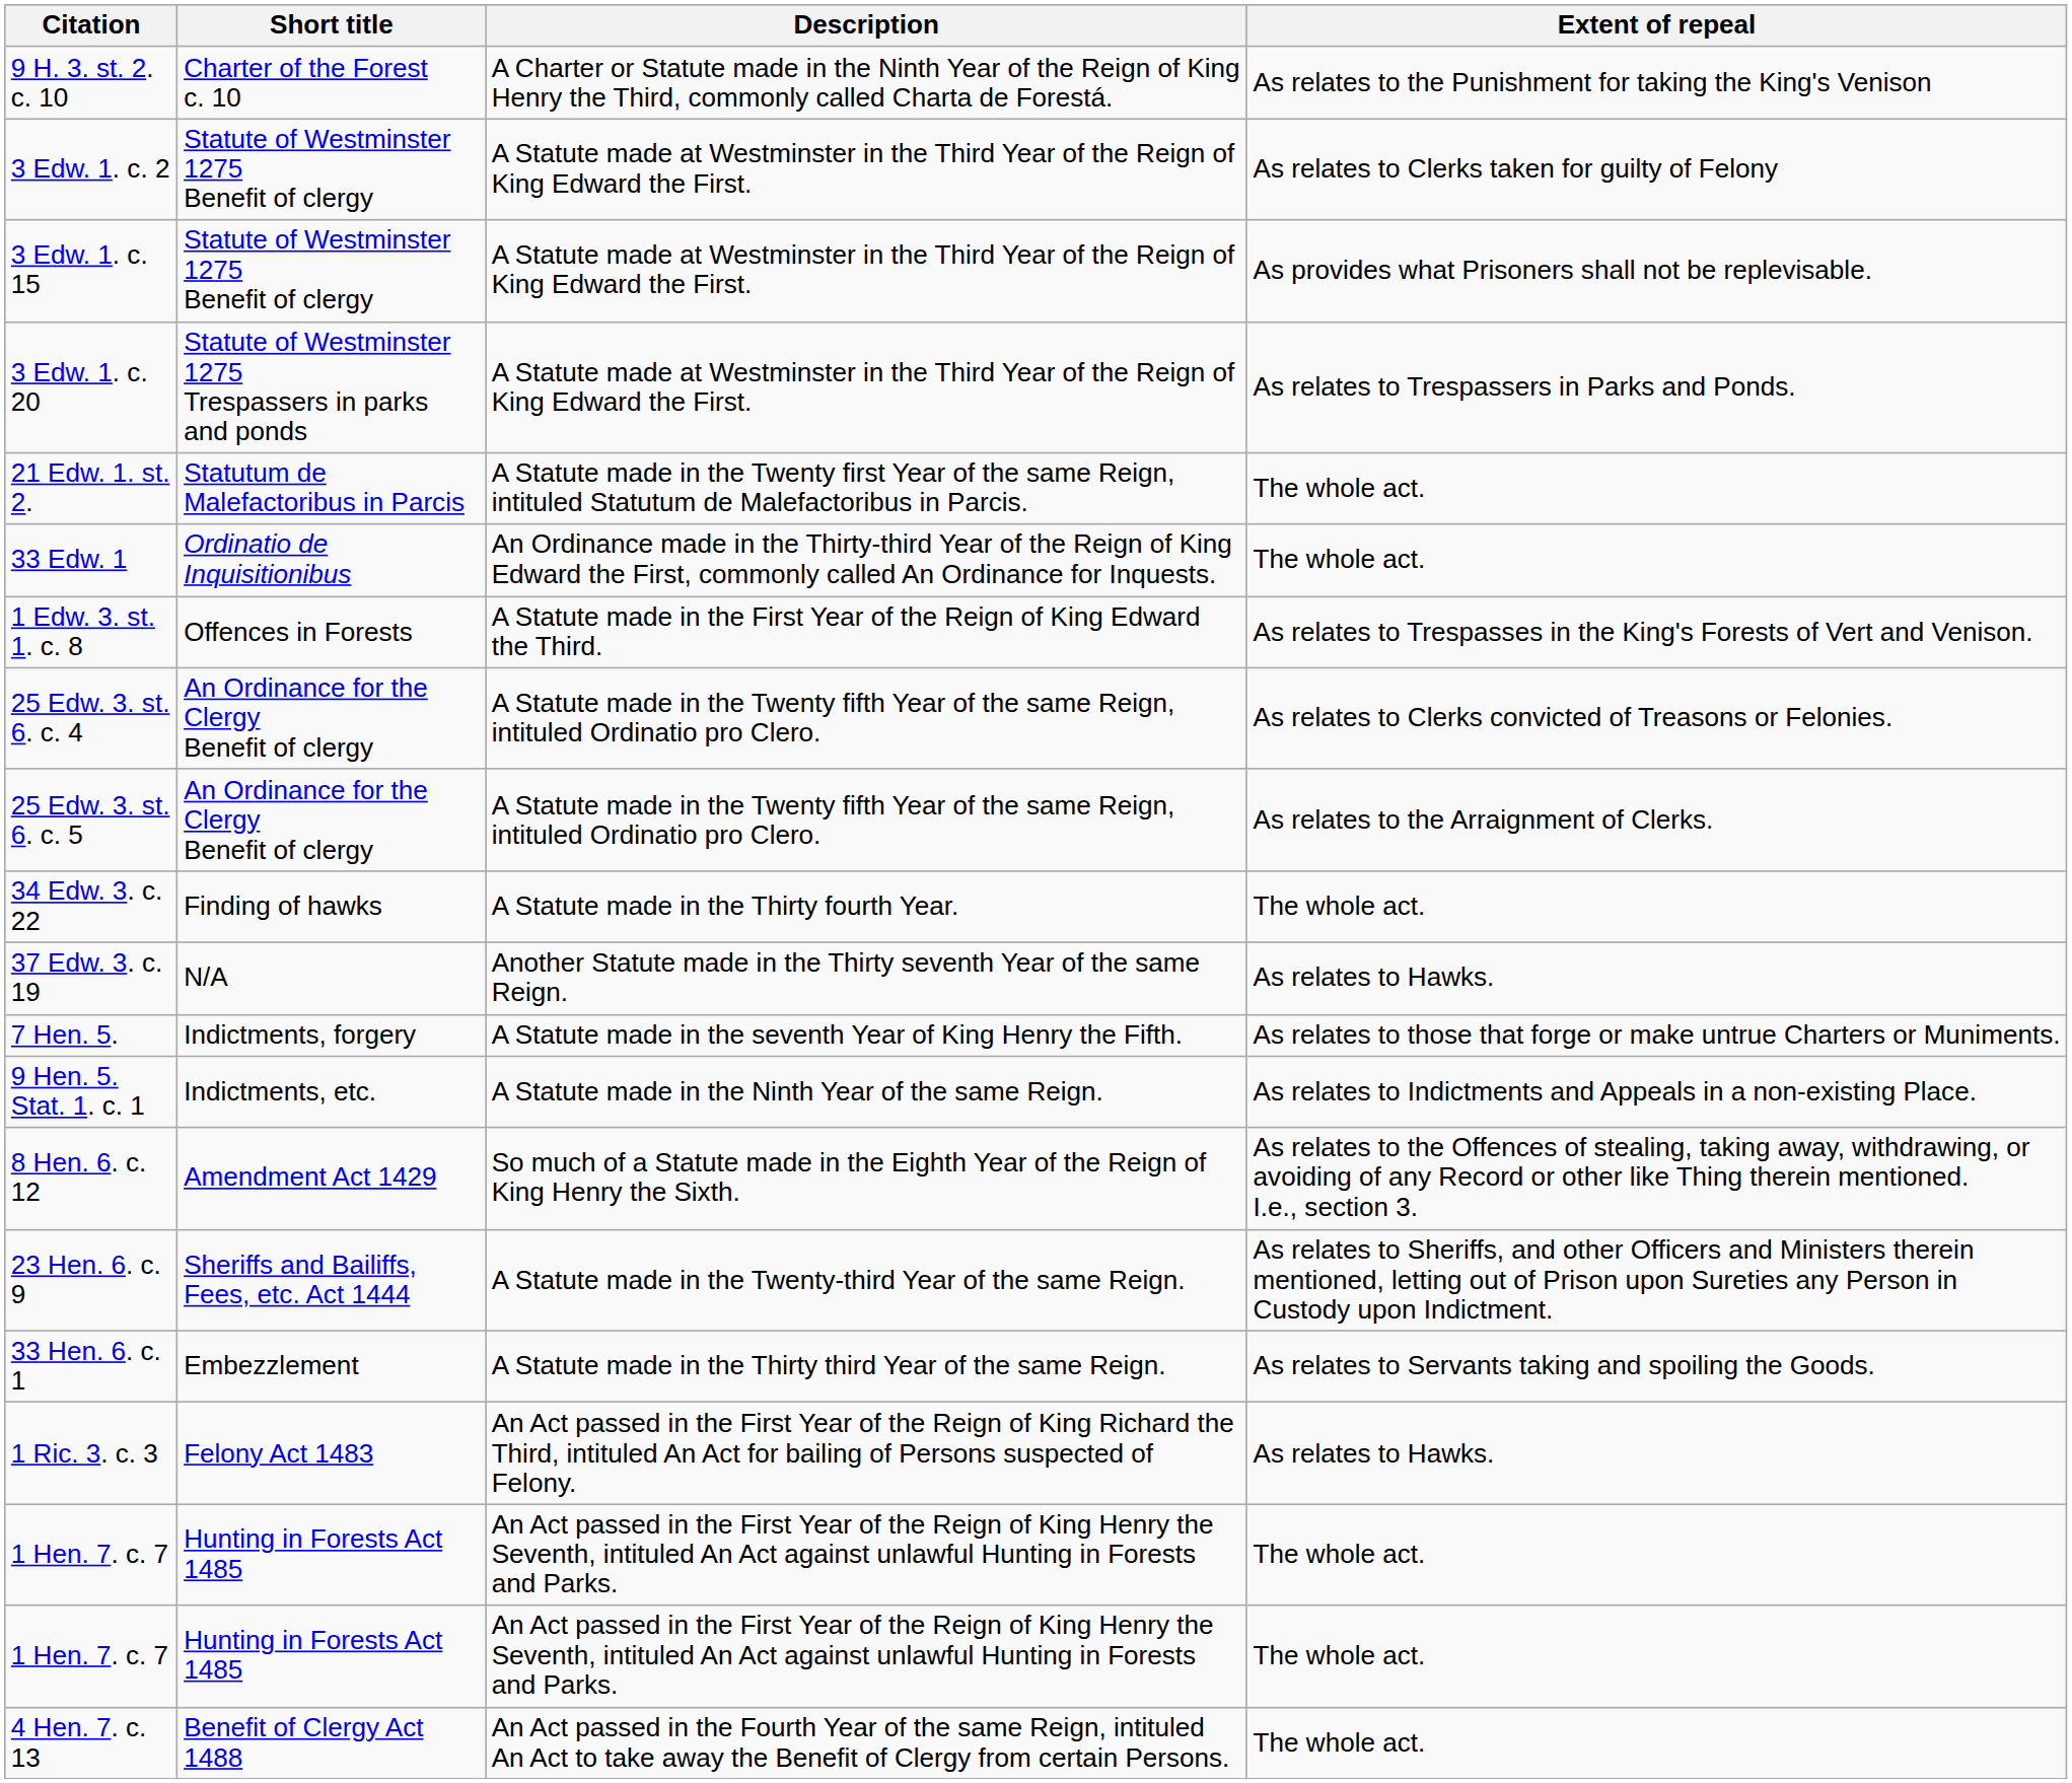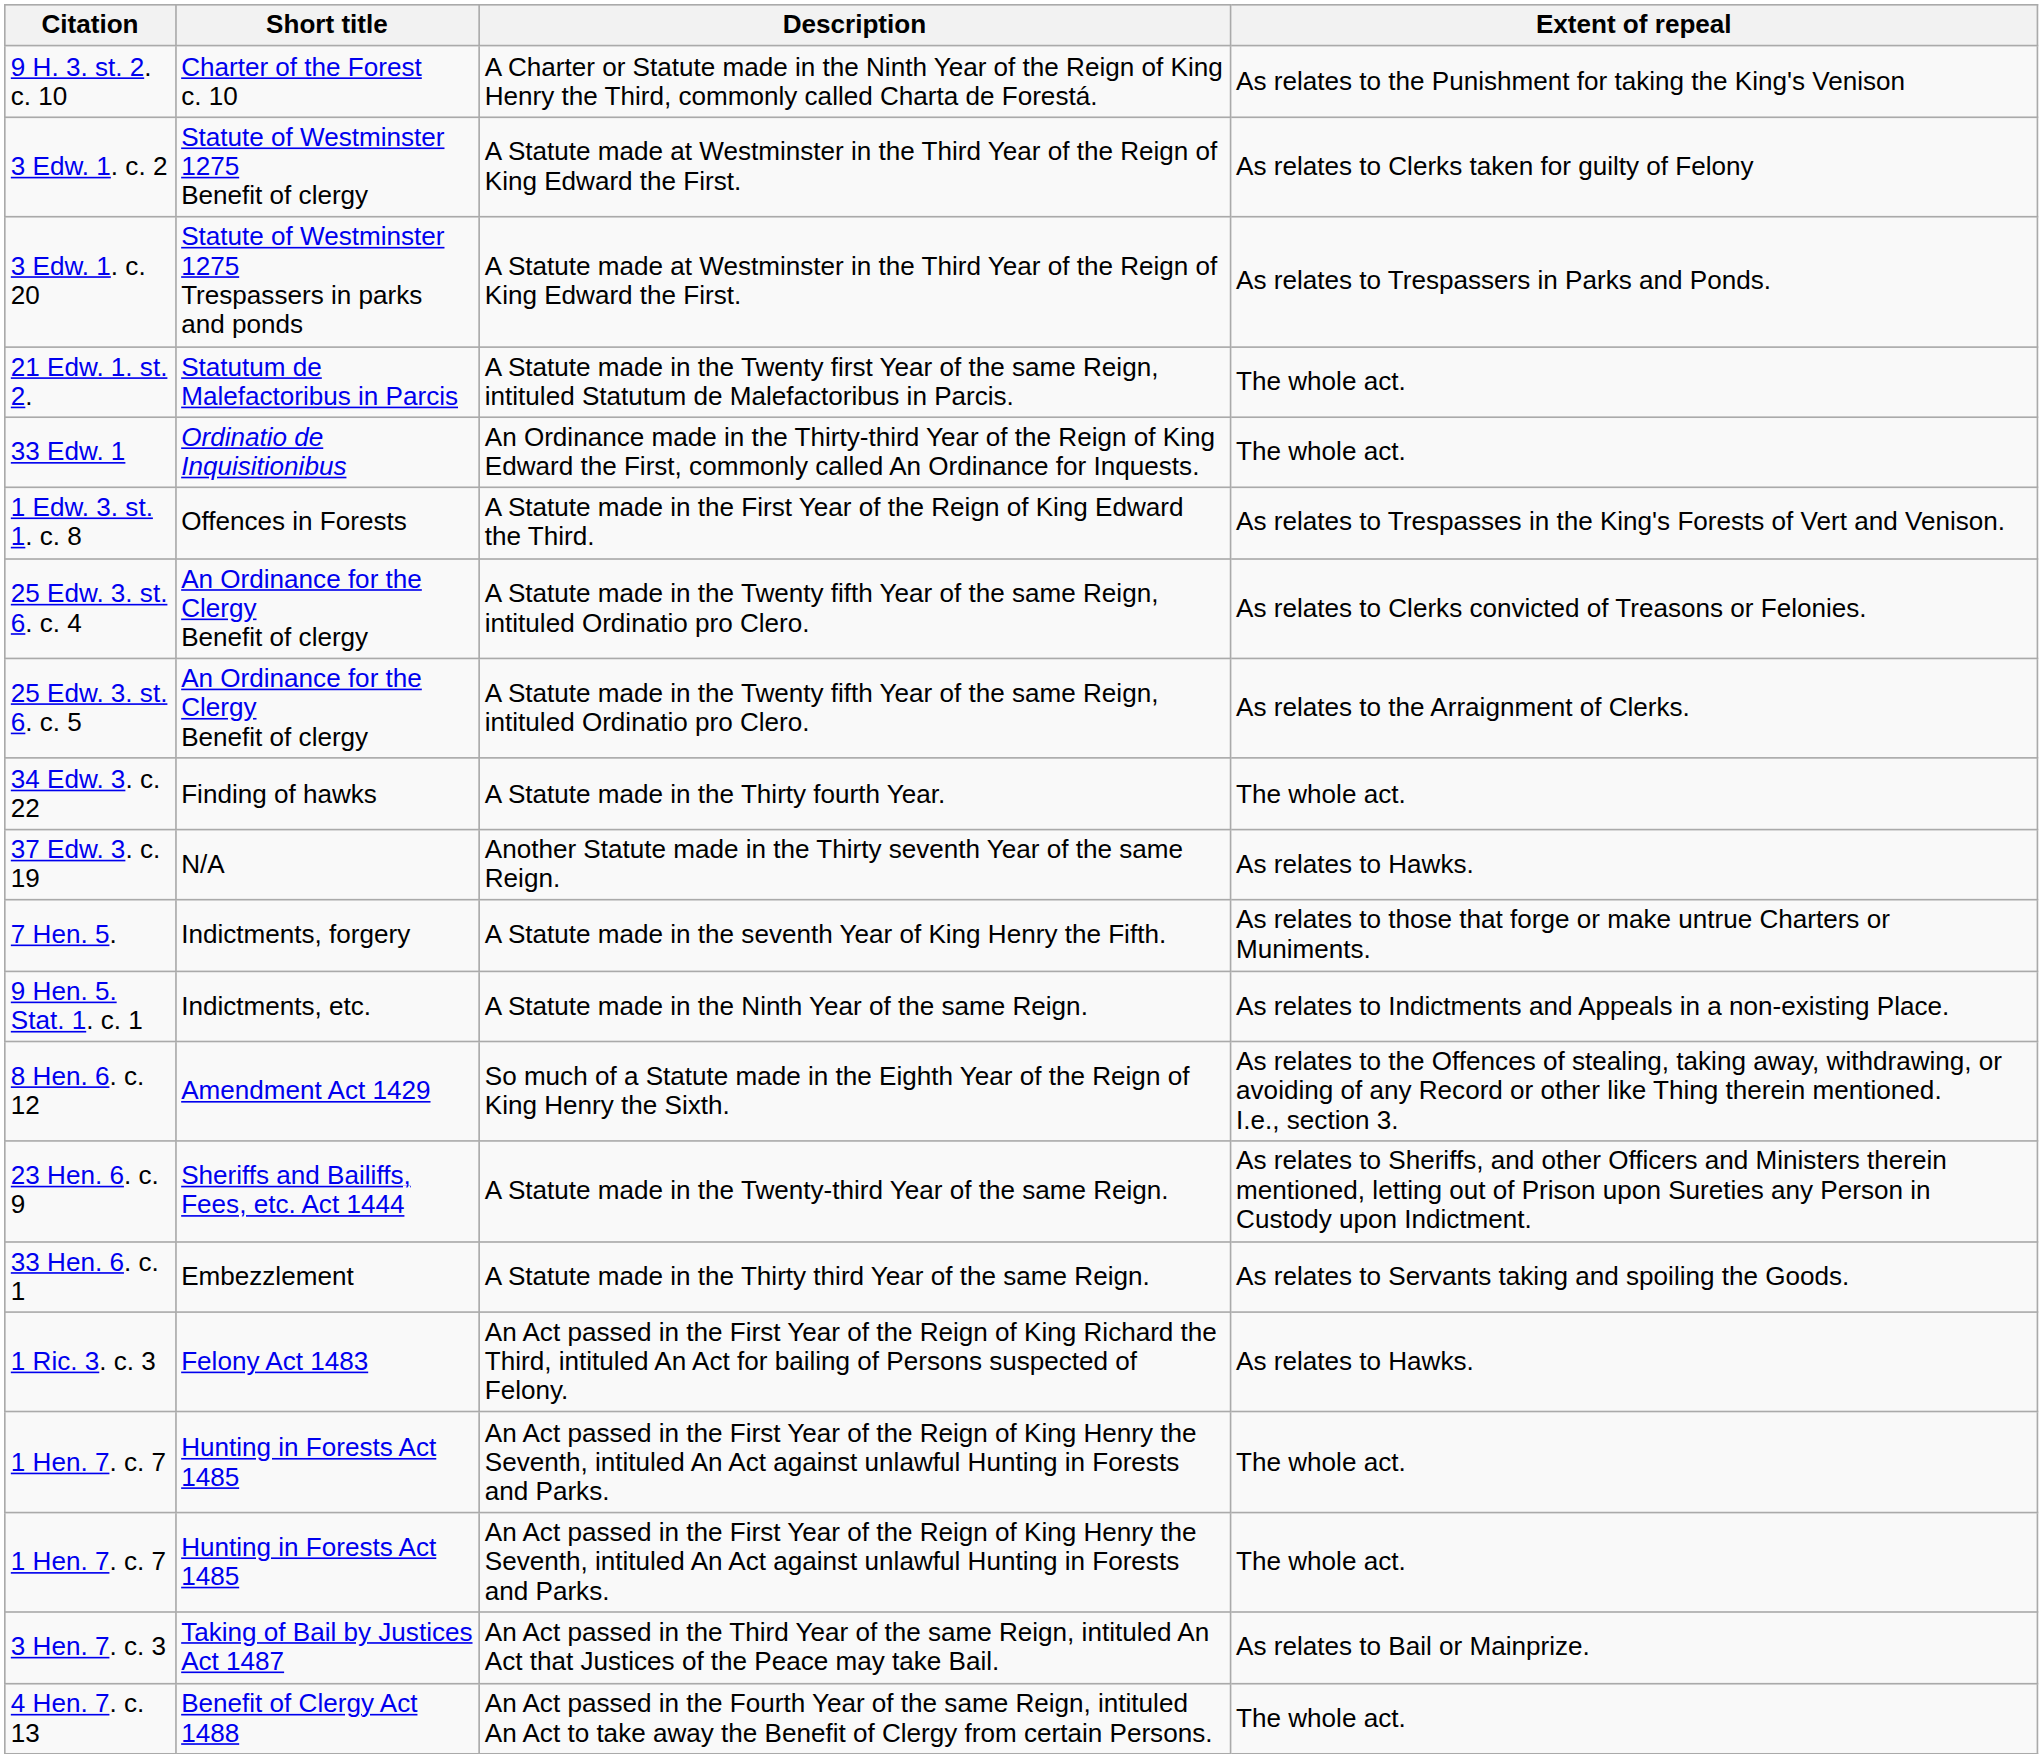 <table class="wikitable">
 <tr>
 <th>Citation</th>
 <th>Short title</th>
 <th>Description</th>
 <th>Extent of repeal</th>
 </tr>
 <tr>
 <td><a href='#'>9 H. 3. st. 2</a>. c. 10</td>
 <td><a href='#'>Charter of the Forest</a><br>c. 10</td>
 <td>A Charter or Statute made in the Ninth Year of the Reign of King Henry the Third, commonly called Charta de Forestá.</td>
 <td>As relates to the Punishment for taking the King's Venison</td>
 </tr>
 <tr>
 <td><a href='#'>3 Edw. 1</a>. c. 2</td>
 <td><a href='#'>Statute of Westminster 1275</a><br>Benefit of clergy</td>
 <td>A Statute made at Westminster in the Third Year of the Reign of King Edward the First.</td>
 <td>As relates to Clerks taken for guilty of Felony</td>
-</tr>
-<tr>
-<td><a href='#'>3 Edw. 1</a>. c. 15</td>
-<td><a href='#'>Statute of Westminster 1275</a><br>Benefit of clergy</td>
-<td>A Statute made at Westminster in the Third Year of the Reign of King Edward the First.</td>
-<td>As provides what Prisoners shall not be replevisable.</td>
 </tr>
 <tr>
 <td><a href='#'>3 Edw. 1</a>. c. 20</td>
 <td><a href='#'>Statute of Westminster 1275</a><br>Trespassers in parks and ponds</td>
 <td>A Statute made at Westminster in the Third Year of the Reign of King Edward the First.</td>
 <td>As relates to Trespassers in Parks and Ponds.</td>
 </tr>
 <tr>
 <td><a href='#'>21 Edw. 1. st. 2</a>.</td>
 <td><a href='#'>Statutum de Malefactoribus in Parcis</a></td>
 <td>A Statute made in the Twenty first Year of the same Reign, intituled Statutum de Malefactoribus in Parcis.</td>
 <td>The whole act.</td>
 </tr>
 <tr>
 <td><a href='#'>33 Edw. 1</a></td>
 <td><em><a href='#'>Ordinatio de Inquisitionibus</a></em></td>
 <td>An Ordinance made in the Thirty-third Year of the Reign of King Edward the First, commonly called An Ordinance for Inquests.</td>
 <td>The whole act.</td>
 </tr>
 <tr>
 <td><a href='#'>1 Edw. 3. st. 1</a>. c. 8</td>
 <td>Offences in Forests</td>
 <td>A Statute made in the First Year of the Reign of King Edward the Third.</td>
 <td>As relates to Trespasses in the King's Forests of Vert and Venison.</td>
 </tr>
 <tr>
 <td><a href='#'>25 Edw. 3. st. 6</a>. c. 4</td>
 <td><a href='#'>An Ordinance for the Clergy</a><br>Benefit of clergy</td>
 <td>A Statute made in the Twenty fifth Year of the same Reign, intituled Ordinatio pro Clero.</td>
 <td>As relates to Clerks convicted of Treasons or Felonies.</td>
 </tr>
 <tr>
 <td><a href='#'>25 Edw. 3. st. 6</a>. c. 5</td>
 <td><a href='#'>An Ordinance for the Clergy</a><br>Benefit of clergy</td>
 <td>A Statute made in the Twenty fifth Year of the same Reign, intituled Ordinatio pro Clero.</td>
 <td>As relates to the Arraignment of Clerks.</td>
 </tr>
 <tr>
 <td><a href='#'>34 Edw. 3</a>. c. 22</td>
 <td>Finding of hawks</td>
 <td>A Statute made in the Thirty fourth Year.</td>
 <td>The whole act.</td>
 </tr>
 <tr>
 <td><a href='#'>37 Edw. 3</a>. c. 19</td>
 <td>N/A</td>
 <td>Another Statute made in the Thirty seventh Year of the same Reign.</td>
 <td>As relates to Hawks.</td>
 </tr>
 <tr>
 <td><a href='#'>7 Hen. 5</a>.</td>
 <td>Indictments, forgery</td>
 <td>A Statute made in the seventh Year of King Henry the Fifth.</td>
 <td>As relates to those that forge or make untrue Charters or Muniments.</td>
 </tr>
 <tr>
 <td><a href='#'>9 Hen. 5. Stat. 1</a>. c. 1</td>
 <td>Indictments, etc.</td>
 <td>A Statute made in the Ninth Year of the same Reign.</td>
 <td>As relates to Indictments and Appeals in a non-existing Place.</td>
 </tr>
 <tr>
 <td><a href='#'>8 Hen. 6</a>. c. 12</td>
 <td><a href='#'>Amendment Act 1429</a></td>
 <td>So much of a Statute made in the Eighth Year of the Reign of King Henry the Sixth.</td>
 <td>As relates to the Offences of stealing, taking away, withdrawing, or avoiding of any Record or other like Thing therein mentioned.<br>I.e., section 3.</td>
 </tr>
 <tr>
 <td><a href='#'>23 Hen. 6</a>. c. 9</td>
 <td><a href='#'>Sheriffs and Bailiffs, Fees, etc. Act 1444</a></td>
 <td>A Statute made in the Twenty-third Year of the same Reign.</td>
 <td>As relates to Sheriffs, and other Officers and Ministers therein mentioned, letting out of Prison upon Sureties any Person in Custody upon Indictment.</td>
 </tr>
 <tr>
 <td><a href='#'>33 Hen. 6</a>. c. 1</td>
 <td>Embezzlement</td>
 <td>A Statute made in the Thirty third Year of the same Reign.</td>
 <td>As relates to Servants taking and spoiling the Goods.</td>
 </tr>
 <tr>
 <td><a href='#'>1 Ric. 3</a>. c. 3</td>
 <td><a href='#'>Felony Act 1483</a></td>
 <td>An Act passed in the First Year of the Reign of King Richard the Third, intituled An Act for bailing of Persons suspected of Felony.</td>
 <td>As relates to Hawks.</td>
 </tr>
 <tr>
 <td><a href='#'>1 Hen. 7</a>. c. 7</td>
 <td><a href='#'>Hunting in Forests Act 1485</a></td>
 <td>An Act passed in the First Year of the Reign of King Henry the Seventh, intituled An Act against unlawful Hunting in Forests and Parks.</td>
 <td>The whole act.</td>
 </tr>
 <tr>
 <td><a href='#'>1 Hen. 7</a>. c. 7</td>
 <td><a href='#'>Hunting in Forests Act 1485</a></td>
 <td>An Act passed in the First Year of the Reign of King Henry the Seventh, intituled An Act against unlawful Hunting in Forests and Parks.</td>
 <td>The whole act.</td>
 </tr>
 <tr>
+<td><a href='#'>3 Hen. 7</a>. c. 3</td>
+<td><a href='#'>Taking of Bail by Justices Act 1487</a></td>
+<td>An Act passed in the Third Year of the same Reign, intituled An Act that Justices of the Peace may take Bail.</td>
+<td>As relates to Bail or Mainprize.</td>
+</tr>
+<tr>
 <td><a href='#'>4 Hen. 7</a>. c. 13</td>
 <td><a href='#'>Benefit of Clergy Act 1488</a></td>
 <td>An Act passed in the Fourth Year of the same Reign, intituled An Act to take away the Benefit of Clergy from certain Persons.</td>
 <td>The whole act.</td>
 </tr>
 </table>
